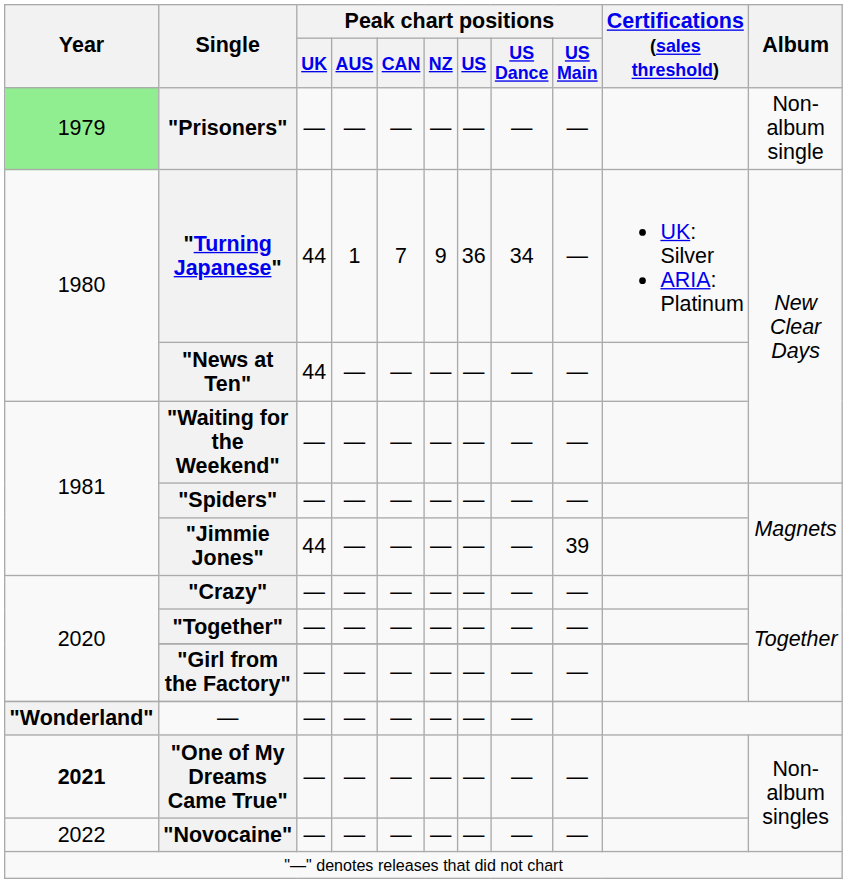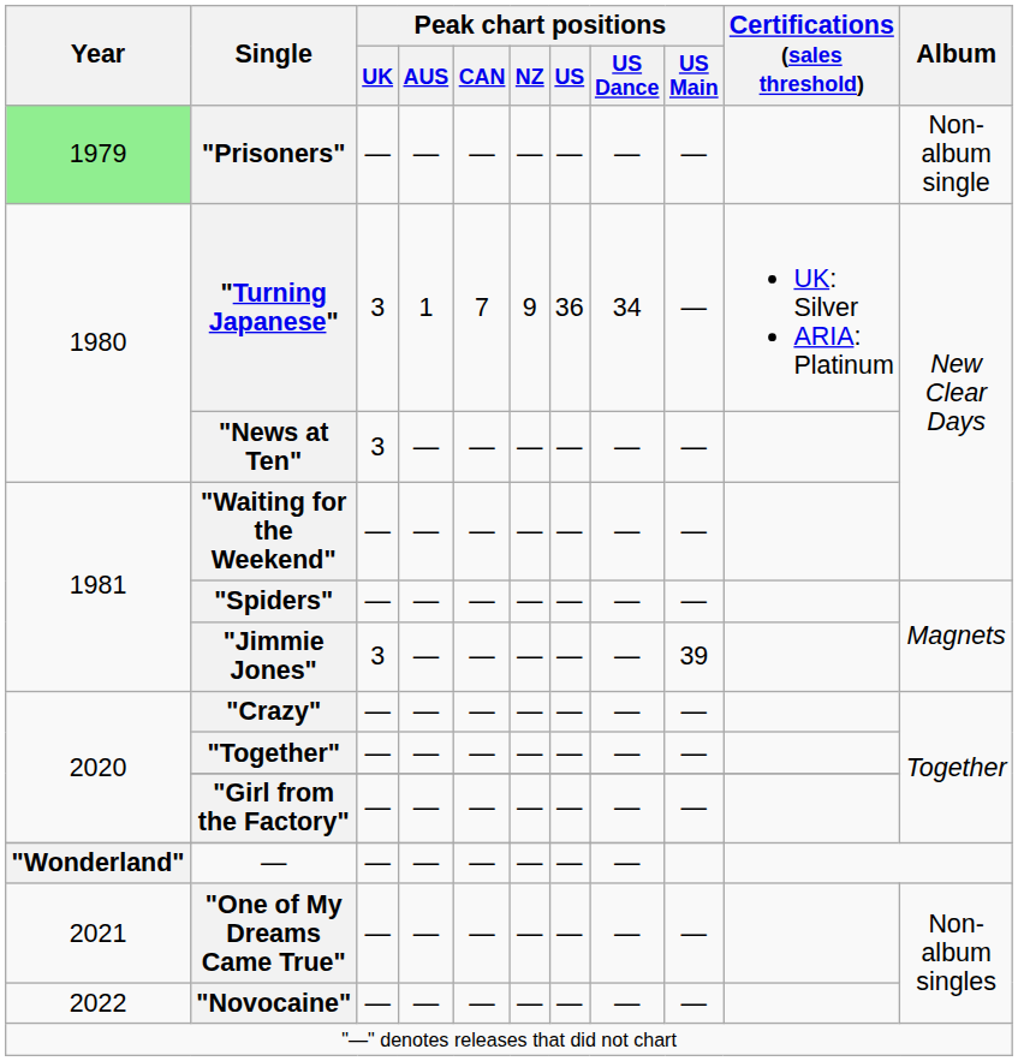 <table class="wikitable plainrowheaders" style="text-align:center;">
 <tr>
 <th rowspan="2">Year</th>
 <th rowspan="2" style="width:15em;">Single</th>
 <th colspan="7">Peak chart positions</th>
 <th rowspan="2" style="width:8em;"><a href='#'>Certifications</a><br><small>(<a href='#'>sales threshold</a>)</small></th>
 <th rowspan="2">Album</th>
 </tr>
 <tr style="font-size:smaller;">
 <th style="width:35px;"><a href='#'>UK</a><br></th>
 <th style="width:40px;"><a href='#'>AUS</a><br></th>
 <th style="width:35px;"><a href='#'>CAN</a><br></th>
 <th style="width:35px;"><a href='#'>NZ</a><br></th>
 <th style="width:35px;"><a href='#'>US</a><br></th>
 <th style="width:35px;"><a href='#'>US Dance</a><br></th>
 <th style="width:35px;"><a href='#'>US Main</a><br></th>
 </tr>
 <tr>
 <td style="background: lightgreen;">1979</td>
 <th scope="row">"Prisoners"</th>
 <td>—</td>
 <td>—</td>
 <td>—</td>
 <td>—</td>
 <td>—</td>
 <td>—</td>
 <td>—</td>
 <td></td>
 <td>Non-album single</td>
 </tr>
 <tr>
 <td rowspan="2">1980</td>
 <th scope="row">"<a href='#'>Turning Japanese</a>"</th>
-<td>44</td>
+<td>3</td>
 <td>1</td>
 <td>7</td>
 <td>9</td>
 <td>36</td>
 <td>34</td>
 <td>—</td>
 <td style="text-align:left;"><br><ul><li><a href='#'>UK</a>: Silver</li><li><a href='#'>ARIA</a>: Platinum</li></ul></td>
 <td rowspan="3"><em>New Clear Days</em></td>
 </tr>
 <tr>
 <th scope="row">"News at Ten"</th>
-<td>44</td>
+<td>3</td>
 <td>—</td>
 <td>—</td>
 <td>—</td>
 <td>—</td>
 <td>—</td>
 <td>—</td>
 </tr>
 <tr>
 <td rowspan="3">1981</td>
 <th scope="row">"Waiting for the Weekend"</th>
 <td>—</td>
 <td>—</td>
 <td>—</td>
 <td>—</td>
 <td>—</td>
 <td>—</td>
 <td>—</td>
 <td></td>
 </tr>
 <tr>
 <th scope="row">"Spiders"</th>
 <td>—</td>
 <td>—</td>
 <td>—</td>
 <td>—</td>
 <td>—</td>
 <td>—</td>
 <td>—</td>
 <td></td>
 <td rowspan="2"><em>Magnets</em></td>
 </tr>
 <tr>
 <th scope="row">"Jimmie Jones"</th>
-<td>44</td>
+<td>3</td>
 <td>—</td>
 <td>—</td>
 <td>—</td>
 <td>—</td>
 <td>—</td>
 <td>39</td>
 <td></td>
 </tr>
 <tr>
 <td rowspan="4">2020</td>
 <th scope="row">"Crazy"</th>
 <td>—</td>
 <td>—</td>
 <td>—</td>
 <td>—</td>
 <td>—</td>
 <td>—</td>
 <td>—</td>
 <td></td>
 <td rowspan="4"><em>Together</em></td>
 </tr>
 <tr>
 <th scope="row">"Together"</th>
 <td>—</td>
 <td>—</td>
 <td>—</td>
 <td>—</td>
 <td>—</td>
 <td>—</td>
 <td>—</td>
 <td></td>
 </tr>
 <tr>
 </tr>
 <tr>
 <th scope="row">"Girl from the Factory"</th>
 <td>—</td>
 <td>—</td>
 <td>—</td>
 <td>—</td>
 <td>—</td>
 <td>—</td>
 <td>—</td>
 <td></td>
 </tr>
 <tr>
 </tr>
 <tr>
 <th scope="row">"Wonderland"</th>
 <td>—</td>
 <td>—</td>
 <td>—</td>
 <td>—</td>
 <td>—</td>
 <td>—</td>
 <td>—</td>
 <td></td>
 </tr>
 <tr>
-<td><strong>2021</strong></td>
+<td>2021</td>
 <th scope="row">"One of My Dreams Came True"</th>
 <td>—</td>
 <td>—</td>
 <td>—</td>
 <td>—</td>
 <td>—</td>
 <td>—</td>
 <td>—</td>
 <td></td>
 <td rowspan="2">Non-album singles</td>
 </tr>
 <tr>
 <td>2022</td>
 <th scope="row">"Novocaine"</th>
 <td>—</td>
 <td>—</td>
 <td>—</td>
 <td>—</td>
 <td>—</td>
 <td>—</td>
 <td>—</td>
 <td></td>
 </tr>
 <tr>
 <td colspan="11" style="font-size:9pt">"—" denotes releases that did not chart</td>
 </tr>
 </table>
